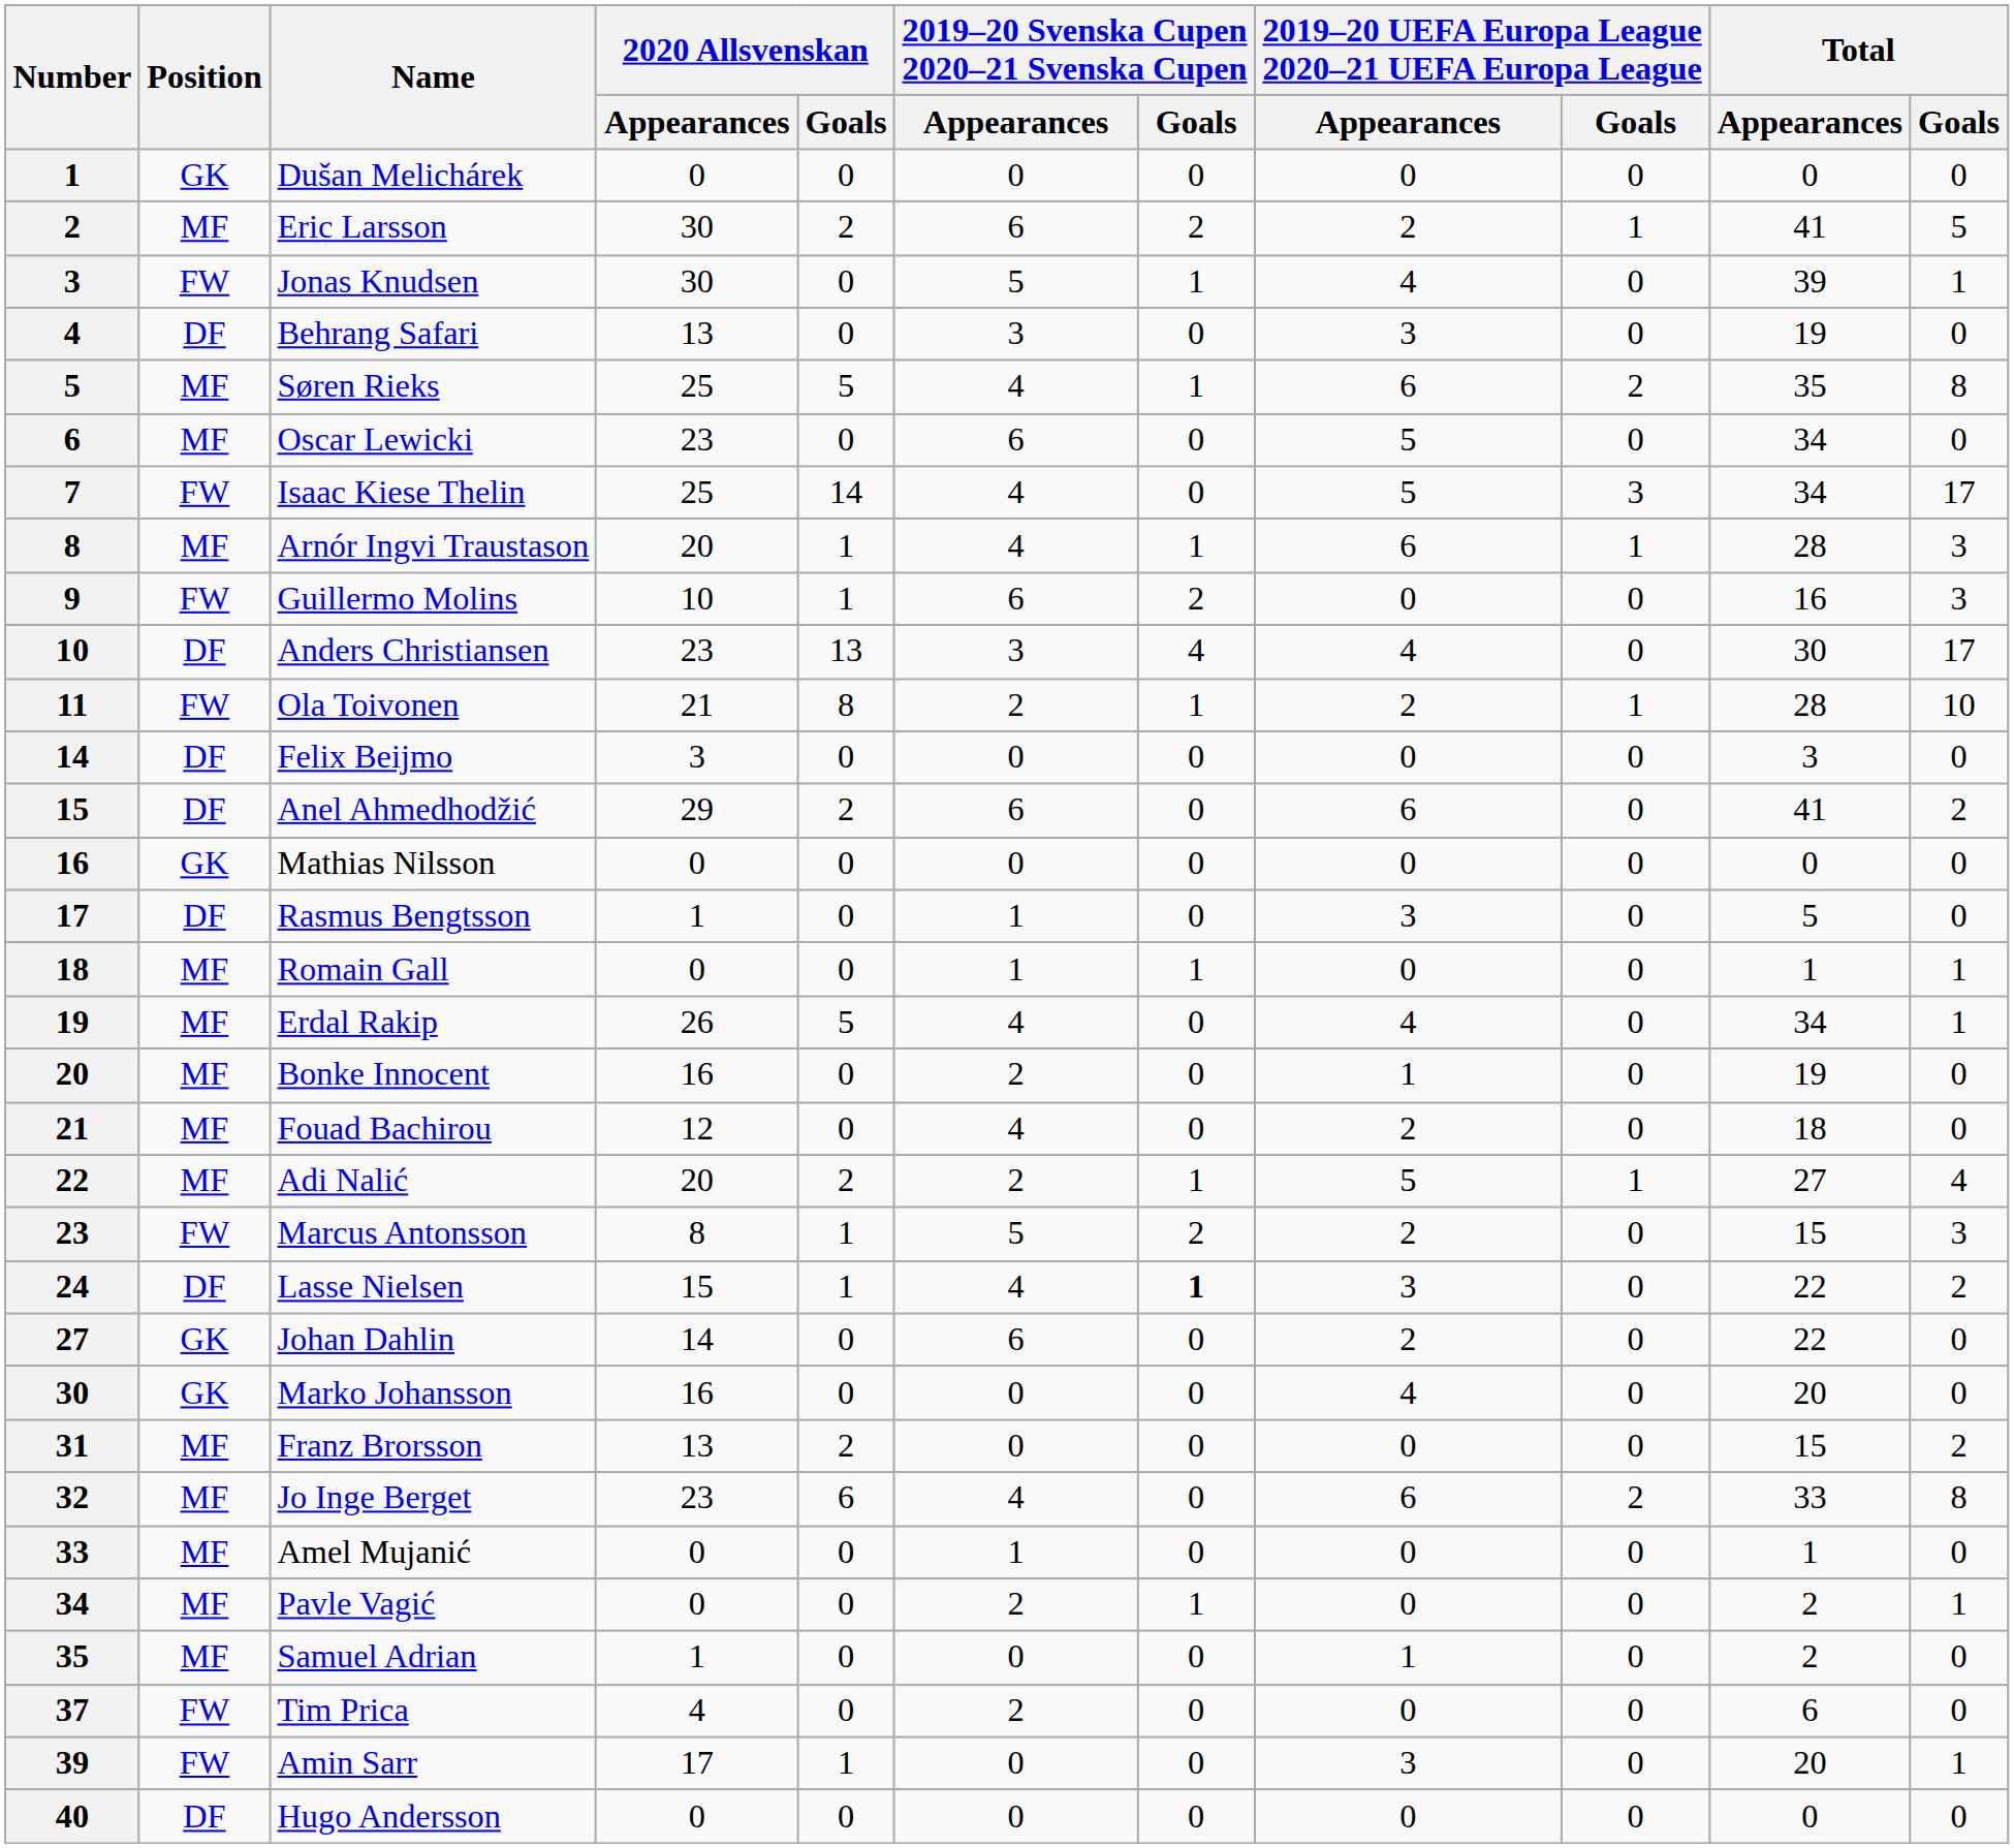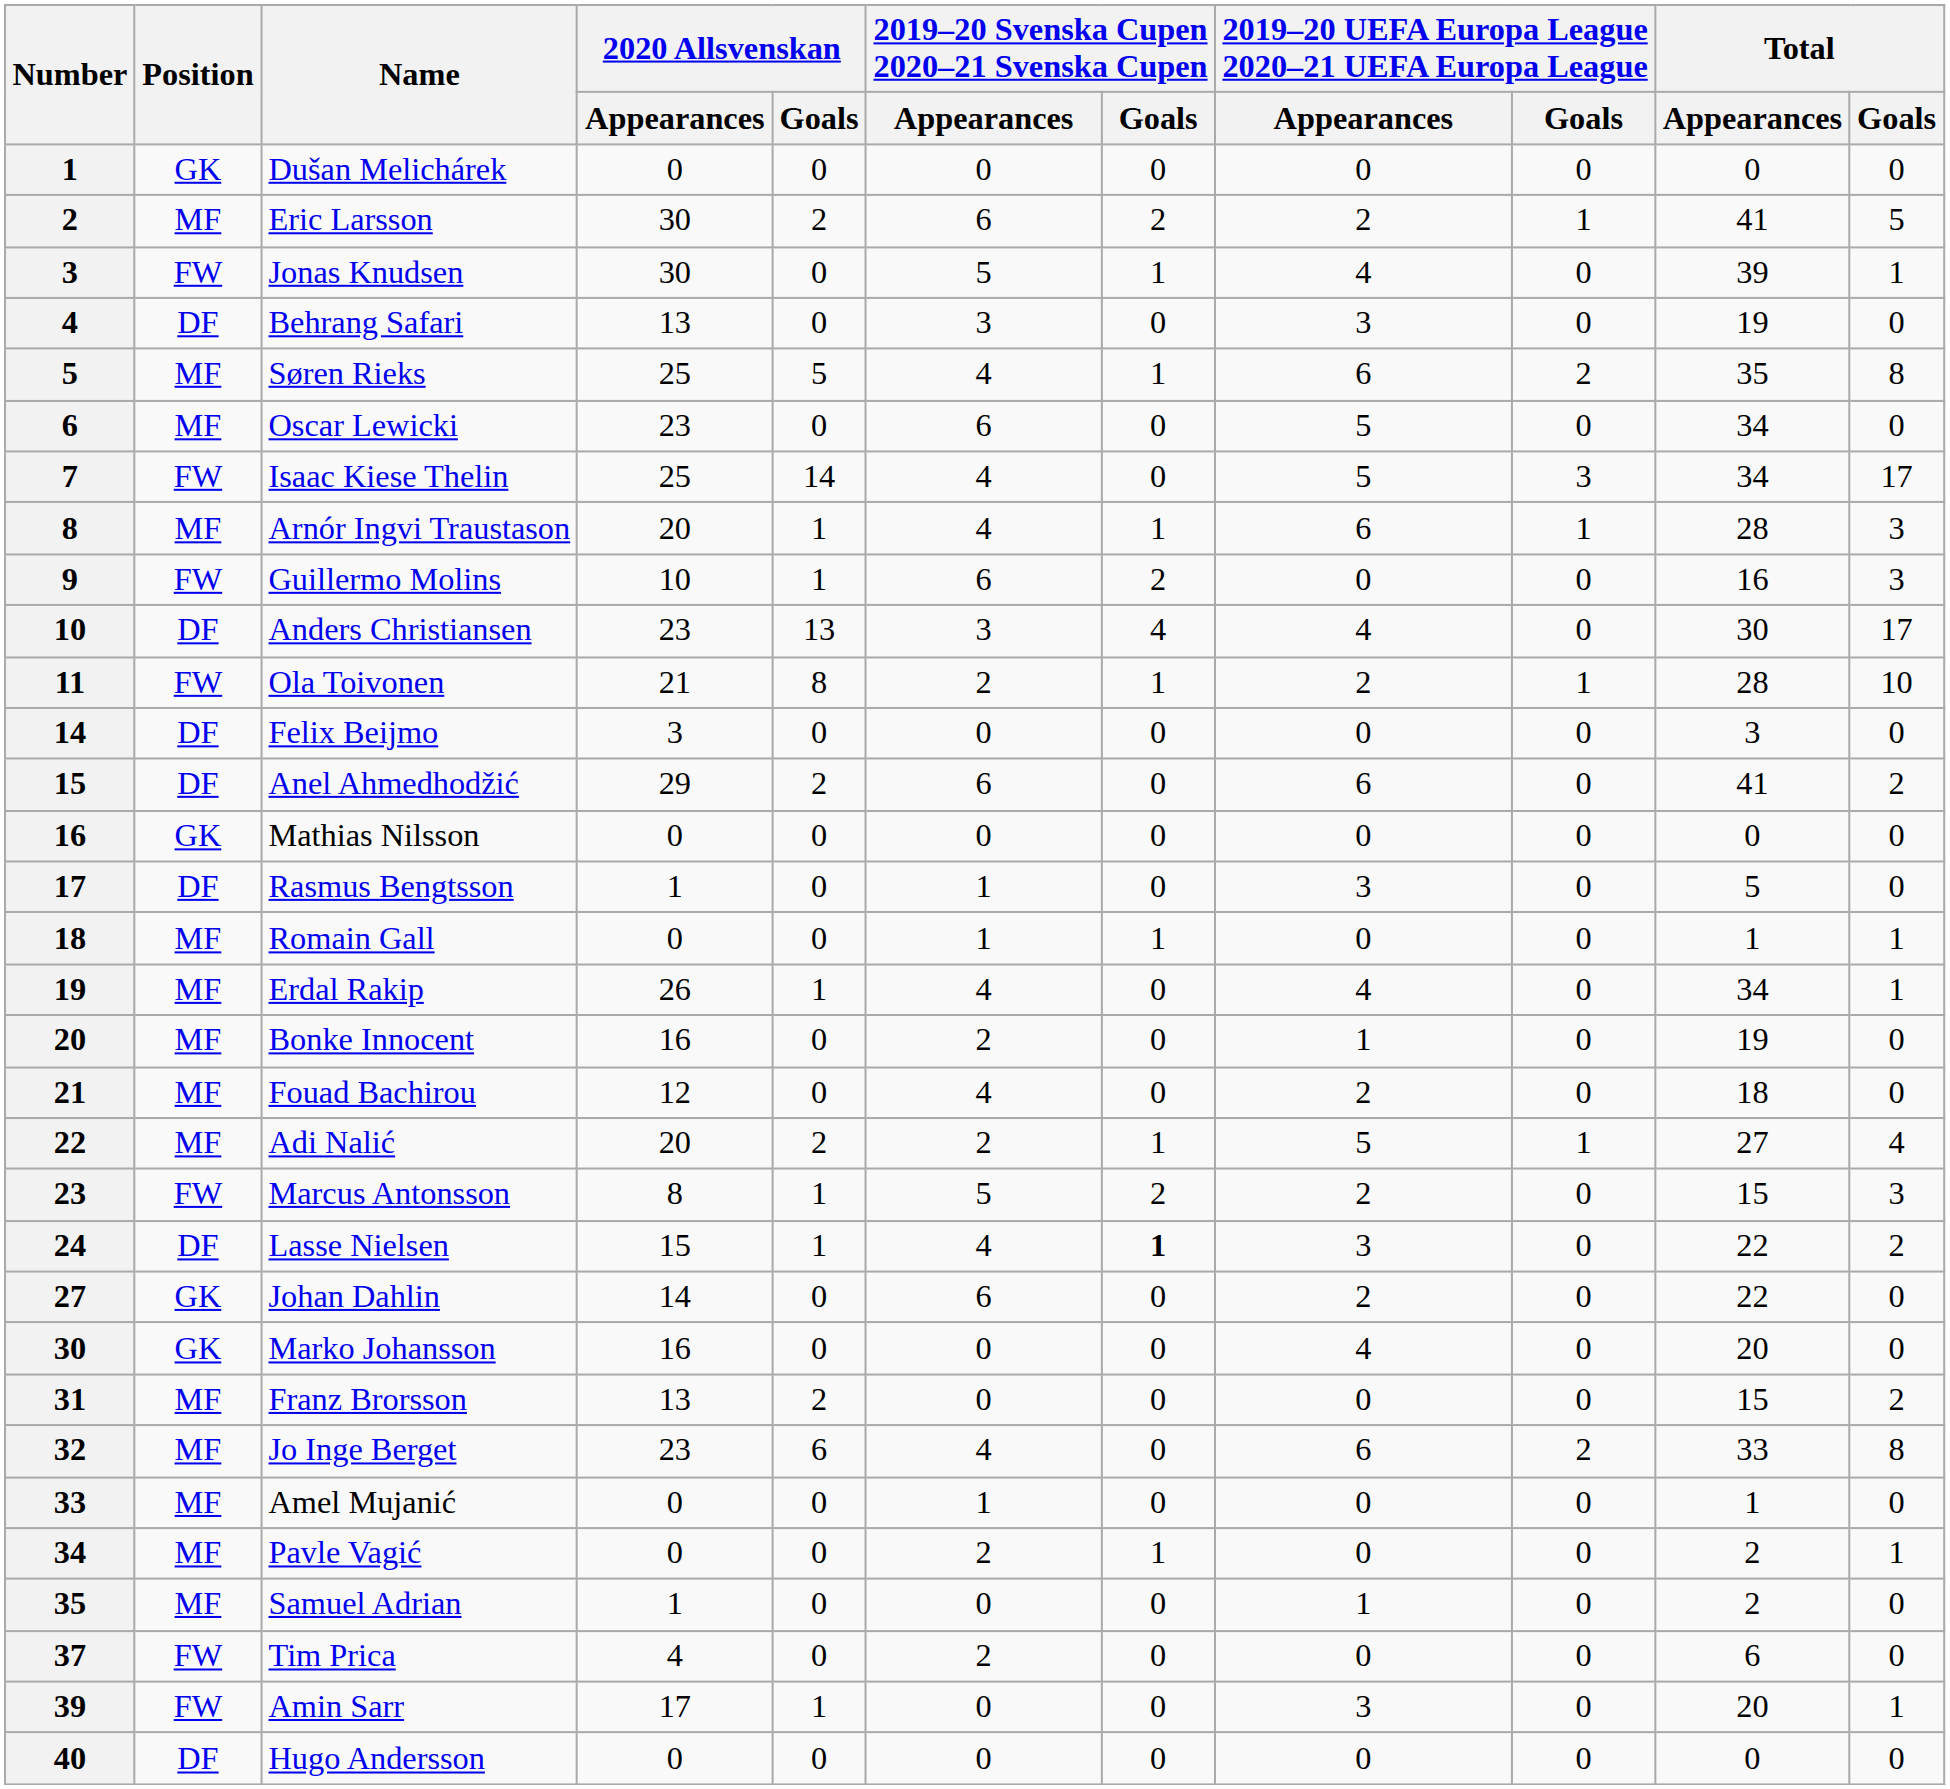 <table class="wikitable sortable plainrowheaders" style="text-align:center">
 <tr>
 <th rowspan="2" scope="col">Number</th>
 <th rowspan="2" scope="col">Position</th>
 <th rowspan="2" scope="col">Name</th>
 <th colspan="2"><a href='#'>2020 Allsvenskan</a></th>
 <th colspan="2"><a href='#'>2019–20 Svenska Cupen</a><br><a href='#'>2020–21 Svenska Cupen</a></th>
 <th colspan="2"><a href='#'>2019–20 UEFA Europa League</a><br><a href='#'>2020–21 UEFA Europa League</a></th>
 <th colspan="2">Total</th>
 </tr>
 <tr>
 <th>Appearances</th>
 <th>Goals</th>
 <th>Appearances</th>
 <th>Goals</th>
 <th>Appearances</th>
 <th>Goals</th>
 <th>Appearances</th>
 <th>Goals</th>
 </tr>
 <tr>
 <th style="text-align:center" scope="row">1</th>
 <td><a href='#'>GK</a></td>
 <td style="text-align:left;"><a href='#'>Dušan Melichárek</a><br></td>
 <td>0</td>
 <td>0<br></td>
 <td>0</td>
 <td>0<br></td>
 <td>0</td>
 <td>0<br></td>
 <td>0</td>
 <td>0</td>
 </tr>
 <tr>
 <th style="text-align:center" scope="row">2</th>
 <td><a href='#'>MF</a></td>
 <td style="text-align:left;"><a href='#'>Eric Larsson</a><br></td>
 <td>30</td>
 <td>2<br></td>
 <td>6</td>
 <td>2<br></td>
 <td>2</td>
 <td>1<br></td>
 <td>41</td>
 <td>5</td>
 </tr>
 <tr>
 <th style="text-align:center" scope="row">3</th>
 <td><a href='#'>FW</a></td>
 <td style="text-align:left;"><a href='#'>Jonas Knudsen</a><br></td>
 <td>30</td>
 <td>0<br></td>
 <td>5</td>
 <td>1<br></td>
 <td>4</td>
 <td>0<br></td>
 <td>39</td>
 <td>1</td>
 </tr>
 <tr>
 <th style="text-align:center" scope="row">4</th>
 <td><a href='#'>DF</a></td>
 <td style="text-align:left;"><a href='#'>Behrang Safari</a><br></td>
 <td>13</td>
 <td>0<br></td>
 <td>3</td>
 <td>0<br></td>
 <td>3</td>
 <td>0<br></td>
 <td>19</td>
 <td>0</td>
 </tr>
 <tr>
 <th style="text-align:center" scope="row">5</th>
 <td><a href='#'>MF</a></td>
 <td style="text-align:left;"><a href='#'>Søren Rieks</a><br></td>
 <td>25</td>
 <td>5<br></td>
 <td>4</td>
 <td>1<br></td>
 <td>6</td>
 <td>2<br></td>
 <td>35</td>
 <td>8</td>
 </tr>
 <tr>
 <th style="text-align:center" scope="row">6</th>
 <td><a href='#'>MF</a></td>
 <td style="text-align:left;"><a href='#'>Oscar Lewicki</a><br></td>
 <td>23</td>
 <td>0<br></td>
 <td>6</td>
 <td>0<br></td>
 <td>5</td>
 <td>0<br></td>
 <td>34</td>
 <td>0</td>
 </tr>
 <tr>
 <th style="text-align:center" scope="row">7</th>
 <td><a href='#'>FW</a></td>
 <td style="text-align:left;"><a href='#'>Isaac Kiese Thelin</a><br></td>
 <td>25</td>
 <td>14<br></td>
 <td>4</td>
 <td>0<br></td>
 <td>5</td>
 <td>3<br></td>
 <td>34</td>
 <td>17</td>
 </tr>
 <tr>
 <th style="text-align:center" scope="row">8</th>
 <td><a href='#'>MF</a></td>
 <td style="text-align:left;"><a href='#'>Arnór Ingvi Traustason</a><br></td>
 <td>20</td>
 <td>1<br></td>
 <td>4</td>
 <td>1<br></td>
 <td>6</td>
 <td>1<br></td>
 <td>28</td>
 <td>3</td>
 </tr>
 <tr>
 <th style="text-align:center" scope="row">9</th>
 <td><a href='#'>FW</a></td>
 <td style="text-align:left;"><a href='#'>Guillermo Molins</a><br></td>
 <td>10</td>
 <td>1<br></td>
 <td>6</td>
 <td>2<br></td>
 <td>0</td>
 <td>0<br></td>
 <td>16</td>
 <td>3</td>
 </tr>
 <tr>
 <th style="text-align:center" scope="row">10</th>
 <td><a href='#'>DF</a></td>
 <td style="text-align:left;"><a href='#'>Anders Christiansen</a><br></td>
 <td>23</td>
 <td>13<br></td>
 <td>3</td>
 <td>4<br></td>
 <td>4</td>
 <td>0<br></td>
 <td>30</td>
 <td>17</td>
 </tr>
 <tr>
 <th style="text-align:center" scope="row">11</th>
 <td><a href='#'>FW</a></td>
 <td style="text-align:left;"><a href='#'>Ola Toivonen</a><br></td>
 <td>21</td>
 <td>8<br></td>
 <td>2</td>
 <td>1<br></td>
 <td>2</td>
 <td>1<br></td>
 <td>28</td>
 <td>10</td>
 </tr>
 <tr>
 <th style="text-align:center" scope="row">14</th>
 <td><a href='#'>DF</a></td>
 <td style="text-align:left;"><a href='#'>Felix Beijmo</a><br></td>
 <td>3</td>
 <td>0<br></td>
 <td>0</td>
 <td>0<br></td>
 <td>0</td>
 <td>0<br></td>
 <td>3</td>
 <td>0</td>
 </tr>
 <tr>
 <th style="text-align:center" scope="row">15</th>
 <td><a href='#'>DF</a></td>
 <td style="text-align:left;"><a href='#'>Anel Ahmedhodžić</a><br></td>
 <td>29</td>
 <td>2<br></td>
 <td>6</td>
 <td>0<br></td>
 <td>6</td>
 <td>0<br></td>
 <td>41</td>
 <td>2</td>
 </tr>
 <tr>
 <th style="text-align:center" scope="row">16</th>
 <td><a href='#'>GK</a></td>
 <td style="text-align:left;">Mathias Nilsson<br></td>
 <td>0</td>
 <td>0<br></td>
 <td>0</td>
 <td>0<br></td>
 <td>0</td>
 <td>0<br></td>
 <td>0</td>
 <td>0</td>
 </tr>
 <tr>
 <th style="text-align:center" scope="row">17</th>
 <td><a href='#'>DF</a></td>
 <td style="text-align:left;"><a href='#'>Rasmus Bengtsson</a><br></td>
 <td>1</td>
 <td>0<br></td>
 <td>1</td>
 <td>0<br></td>
 <td>3</td>
 <td>0<br></td>
 <td>5</td>
 <td>0</td>
 </tr>
 <tr>
 <th style="text-align:center" scope="row">18</th>
 <td><a href='#'>MF</a></td>
 <td style="text-align:left;"><a href='#'>Romain Gall</a><br></td>
 <td>0</td>
 <td>0<br></td>
 <td>1</td>
 <td>1<br></td>
 <td>0</td>
 <td>0<br></td>
 <td>1</td>
 <td>1</td>
 </tr>
 <tr>
 <th style="text-align:center" scope="row">19</th>
 <td><a href='#'>MF</a></td>
 <td style="text-align:left;"><a href='#'>Erdal Rakip</a><br></td>
 <td>26</td>
-<td>5<br></td>
+<td>1<br></td>
 <td>4</td>
 <td>0<br></td>
 <td>4</td>
 <td>0<br></td>
 <td>34</td>
 <td>1</td>
 </tr>
 <tr>
 <th style="text-align:center" scope="row">20</th>
 <td><a href='#'>MF</a></td>
 <td style="text-align:left;"><a href='#'>Bonke Innocent</a><br></td>
 <td>16</td>
 <td>0<br></td>
 <td>2</td>
 <td>0<br></td>
 <td>1</td>
 <td>0<br></td>
 <td>19</td>
 <td>0</td>
 </tr>
 <tr>
 <th style="text-align:center" scope="row">21</th>
 <td><a href='#'>MF</a></td>
 <td style="text-align:left;"><a href='#'>Fouad Bachirou</a><br></td>
 <td>12</td>
 <td>0<br></td>
 <td>4</td>
 <td>0<br></td>
 <td>2</td>
 <td>0<br></td>
 <td>18</td>
 <td>0</td>
 </tr>
 <tr>
 <th style="text-align:center" scope="row">22</th>
 <td><a href='#'>MF</a></td>
 <td style="text-align:left;"><a href='#'>Adi Nalić</a><br></td>
 <td>20</td>
 <td>2<br></td>
 <td>2</td>
 <td>1<br></td>
 <td>5</td>
 <td>1<br></td>
 <td>27</td>
 <td>4</td>
 </tr>
 <tr>
 <th style="text-align:center" scope="row">23</th>
 <td><a href='#'>FW</a></td>
 <td style="text-align:left;"><a href='#'>Marcus Antonsson</a><br></td>
 <td>8</td>
 <td>1<br></td>
 <td>5</td>
 <td>2<br></td>
 <td>2</td>
 <td>0<br></td>
 <td>15</td>
 <td>3</td>
 </tr>
 <tr>
 <th style="text-align:center" scope="row">24</th>
 <td><a href='#'>DF</a></td>
 <td style="text-align:left;"><a href='#'>Lasse Nielsen</a><br></td>
 <td>15</td>
 <td>1<br></td>
 <td>4</td>
 <td><strong>1<br></strong></td>
 <td>3</td>
 <td>0<br></td>
 <td>22</td>
 <td>2</td>
 </tr>
 <tr>
 <th style="text-align:center" scope="row">27</th>
 <td><a href='#'>GK</a></td>
 <td style="text-align:left;"><a href='#'>Johan Dahlin</a><br></td>
 <td>14</td>
 <td>0<br></td>
 <td>6</td>
 <td>0<br></td>
 <td>2</td>
 <td>0<br></td>
 <td>22</td>
 <td>0</td>
 </tr>
 <tr>
 <th style="text-align:center" scope="row">30</th>
 <td><a href='#'>GK</a></td>
 <td style="text-align:left;"><a href='#'>Marko Johansson</a><br></td>
 <td>16</td>
 <td>0<br></td>
 <td>0</td>
 <td>0<br></td>
 <td>4</td>
 <td>0<br></td>
 <td>20</td>
 <td>0</td>
 </tr>
 <tr>
 <th style="text-align:center" scope="row">31</th>
 <td><a href='#'>MF</a></td>
 <td style="text-align:left;"><a href='#'>Franz Brorsson</a><br></td>
 <td>13</td>
 <td>2<br></td>
 <td>0</td>
 <td>0<br></td>
 <td>0</td>
 <td>0<br></td>
 <td>15</td>
 <td>2</td>
 </tr>
 <tr>
 <th style="text-align:center" scope="row">32</th>
 <td><a href='#'>MF</a></td>
 <td style="text-align:left;"><a href='#'>Jo Inge Berget</a><br></td>
 <td>23</td>
 <td>6<br></td>
 <td>4</td>
 <td>0<br></td>
 <td>6</td>
 <td>2<br></td>
 <td>33</td>
 <td>8</td>
 </tr>
 <tr>
 <th style="text-align:center" scope="row">33</th>
 <td><a href='#'>MF</a></td>
 <td style="text-align:left;">Amel Mujanić<br></td>
 <td>0</td>
 <td>0<br></td>
 <td>1</td>
 <td>0<br></td>
 <td>0</td>
 <td>0<br></td>
 <td>1</td>
 <td>0</td>
 </tr>
 <tr>
 <th style="text-align:center" scope="row">34</th>
 <td><a href='#'>MF</a></td>
 <td style="text-align:left;"><a href='#'>Pavle Vagić</a><br></td>
 <td>0</td>
 <td>0<br></td>
 <td>2</td>
 <td>1<br></td>
 <td>0</td>
 <td>0<br></td>
 <td>2</td>
 <td>1</td>
 </tr>
 <tr>
 <th style="text-align:center" scope="row">35</th>
 <td><a href='#'>MF</a></td>
 <td style="text-align:left;"><a href='#'>Samuel Adrian</a><br></td>
 <td>1</td>
 <td>0<br></td>
 <td>0</td>
 <td>0<br></td>
 <td>1</td>
 <td>0<br></td>
 <td>2</td>
 <td>0</td>
 </tr>
 <tr>
 <th style="text-align:center" scope="row">37</th>
 <td><a href='#'>FW</a></td>
 <td style="text-align:left;"><a href='#'>Tim Prica</a><br></td>
 <td>4</td>
 <td>0<br></td>
 <td>2</td>
 <td>0<br></td>
 <td>0</td>
 <td>0<br></td>
 <td>6</td>
 <td>0</td>
 </tr>
 <tr>
 <th style="text-align:center" scope="row">39</th>
 <td><a href='#'>FW</a></td>
 <td style="text-align:left;"><a href='#'>Amin Sarr</a><br></td>
 <td>17</td>
 <td>1<br></td>
 <td>0</td>
 <td>0<br></td>
 <td>3</td>
 <td>0<br></td>
 <td>20</td>
 <td>1</td>
 </tr>
 <tr>
 <th style="text-align:center" scope="row">40</th>
 <td><a href='#'>DF</a></td>
 <td style="text-align:left;"><a href='#'>Hugo Andersson</a><br></td>
 <td>0</td>
 <td>0<br></td>
 <td>0</td>
 <td>0<br></td>
 <td>0</td>
 <td>0<br></td>
 <td>0</td>
 <td>0</td>
 </tr>
 <tr>
 </tr>
 </table>
